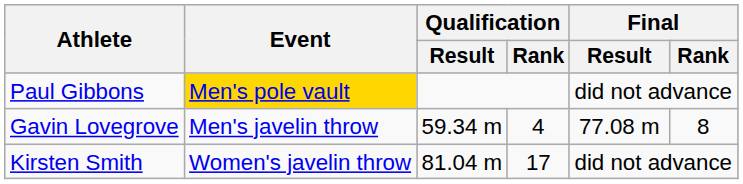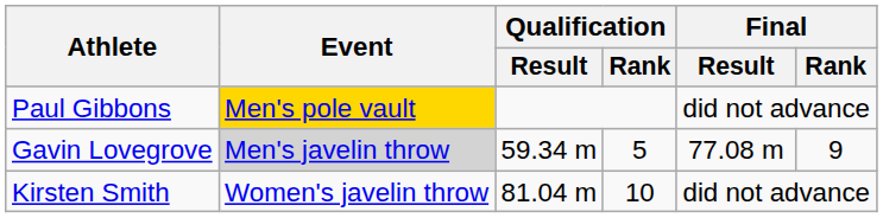 <table class=wikitable style="font-size:90%">
 <tr>
 <th rowspan="2">Athlete</th>
 <th rowspan="2">Event</th>
 <th colspan="2">Qualification</th>
 <th colspan="2">Final</th>
 </tr>
 <tr style="font-size:95%">
 <th>Result</th>
 <th>Rank</th>
 <th>Result</th>
 <th>Rank</th>
 </tr>
 <tr align=center>
 <td align=left><a href='#'>Paul Gibbons</a></td>
 <td align=left style="background: gold;"><a href='#'>Men's pole vault</a></td>
 <td colspan=2></td>
 <td colspan=2>did not advance</td>
 </tr>
 <tr align=center>
 <td align=left><a href='#'>Gavin Lovegrove</a></td>
-<td align=left><a href='#'>Men's javelin throw</a></td>
+<td align=left style="background: lightgrey;"><a href='#'>Men's javelin throw</a></td>
 <td>59.34 m</td>
-<td>4</td>
+<td>5</td>
 <td>77.08 m</td>
-<td>8</td>
+<td>9</td>
 </tr>
 <tr align=center>
 <td align=left><a href='#'>Kirsten Smith</a></td>
 <td align=left><a href='#'>Women's javelin throw</a></td>
 <td>81.04 m</td>
-<td>17</td>
+<td>10</td>
 <td colspan=2>did not advance</td>
 </tr>
 </table>
